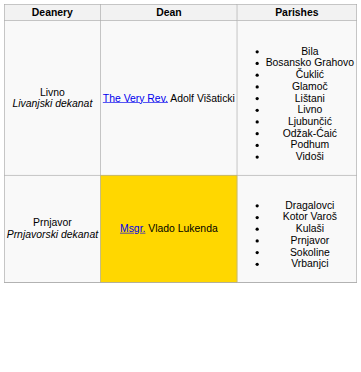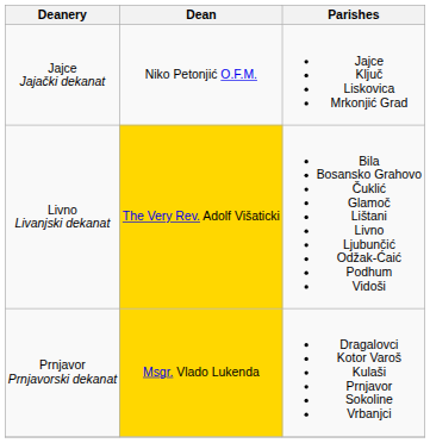 <table class="wikitable sortable">
 <tr>
 <th>Deanery</th>
 <th>Dean</th>
 <th>Parishes</th>
 </tr>
 <tr align=center>
+<td>Jajce<br><em>Jajački dekanat</em><br></td>
+<td>Niko Petonjić <a href='#'>O.F.M.</a></td>
+<td><br><ul><li>Jajce</li><li>Ključ</li><li>Liskovica</li><li>Mrkonjić Grad</li></ul></td>
+</tr>
+<tr align=center>
 <td>Livno<br> <em>Livanjski dekanat</em> <br></td>
-<td><a href='#'>The Very Rev.</a> Adolf Višaticki</td>
+<td style="background: gold;"><a href='#'>The Very Rev.</a> Adolf Višaticki</td>
 <td><br><ul><li>Bila</li><li>Bosansko Grahovo</li><li>Čuklić</li><li>Glamoč</li><li>Lištani</li><li>Livno</li><li>Ljubunčić</li><li>Odžak-Ćaić</li><li>Podhum</li><li>Vidoši</li></ul></td>
 </tr>
 <tr align=center>
 <td>Prnjavor<br><em>Prnjavorski dekanat</em><br></td>
 <td style="background: gold;"><a href='#'>Msgr.</a> Vlado Lukenda</td>
 <td><br><ul><li>Dragalovci</li><li>Kotor Varoš</li><li>Kulaši</li><li>Prnjavor</li><li>Sokoline</li><li>Vrbanjci</li></ul></td>
 </tr>
 <tr>
 </tr>
 </table>
